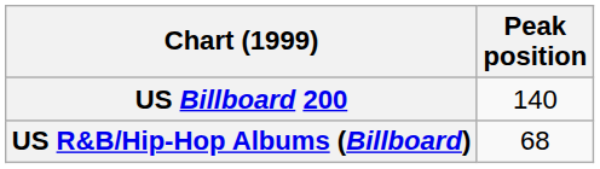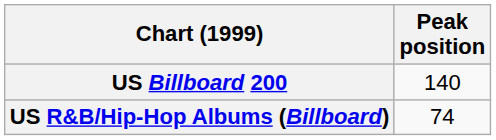 <table class="wikitable plainrowheaders sortable">
 <tr>
 <th>Chart (1999)</th>
 <th>Peak<br>position</th>
 </tr>
 <tr>
 <th scope="row">US <em><a href='#'>Billboard</a></em> <a href='#'>200</a></th>
 <td style="text-align:center;">140</td>
 </tr>
 <tr>
 <th scope="row">US <a href='#'>R&B/Hip-Hop Albums</a> (<em><a href='#'>Billboard</a></em>)</th>
-<td style="text-align:center;">68</td>
+<td style="text-align:center;">74</td>
 </tr>
 </table>
